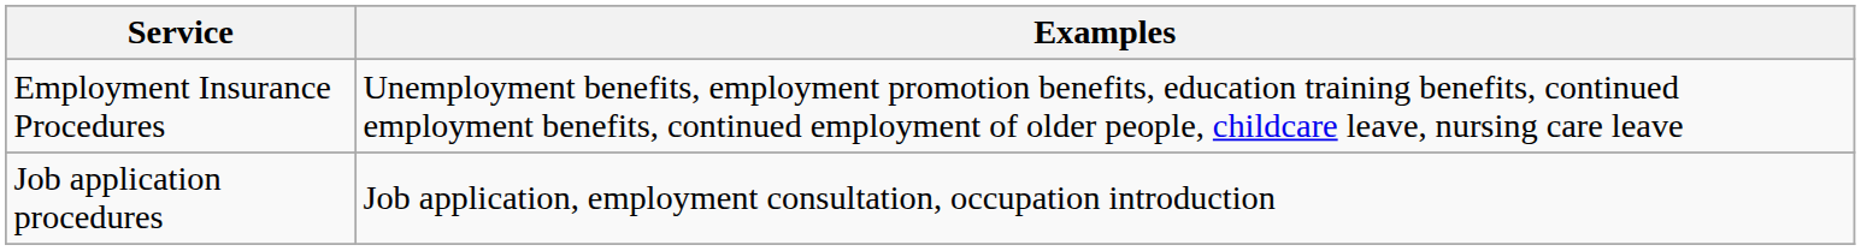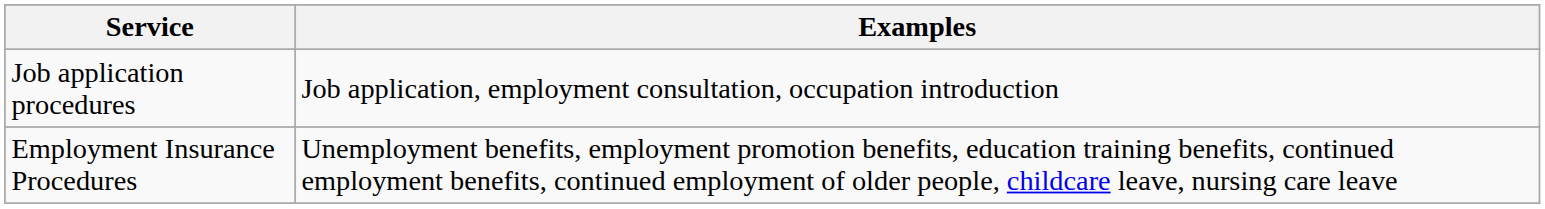 <table class="wikitable">
 <tr>
 <th>Service</th>
 <th>Examples</th>
 </tr>
 <tr>
+<td>Job application procedures</td>
+<td>Job application, employment consultation, occupation introduction</td>
+</tr>
+<tr>
 <td>Employment Insurance Procedures</td>
 <td>Unemployment benefits, employment promotion benefits, education training benefits, continued employment benefits, continued employment of older people, <a href='#'>childcare</a> leave, nursing care leave</td>
 </tr>
-<tr>
-<td>Job application procedures</td>
-<td>Job application, employment consultation, occupation introduction</td>
-</tr>
 </table>
